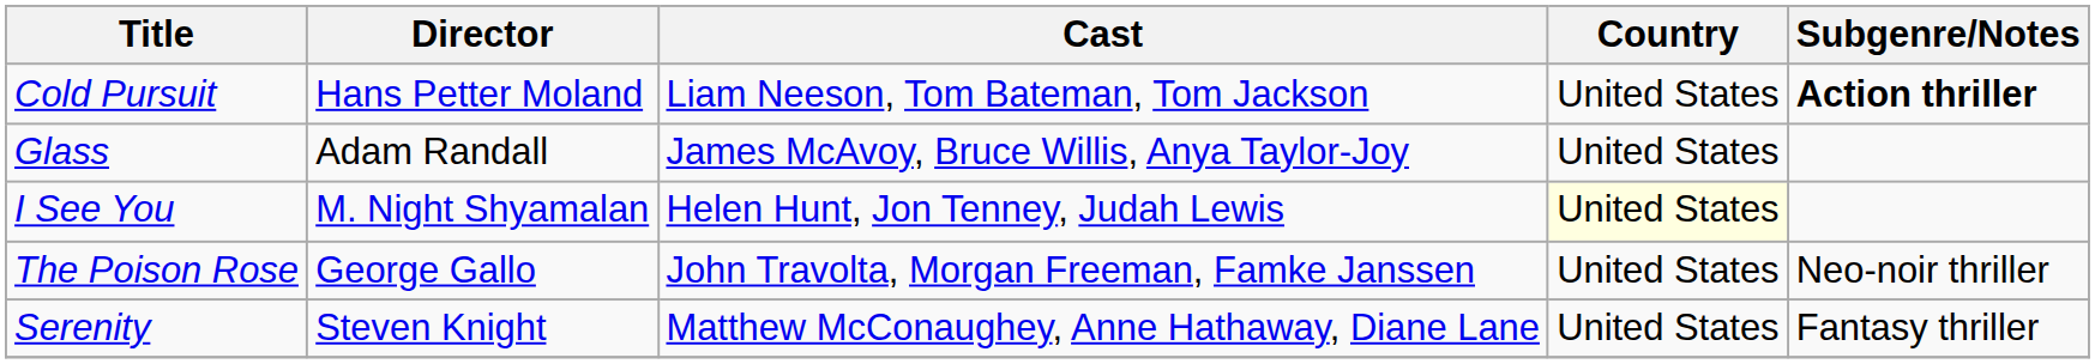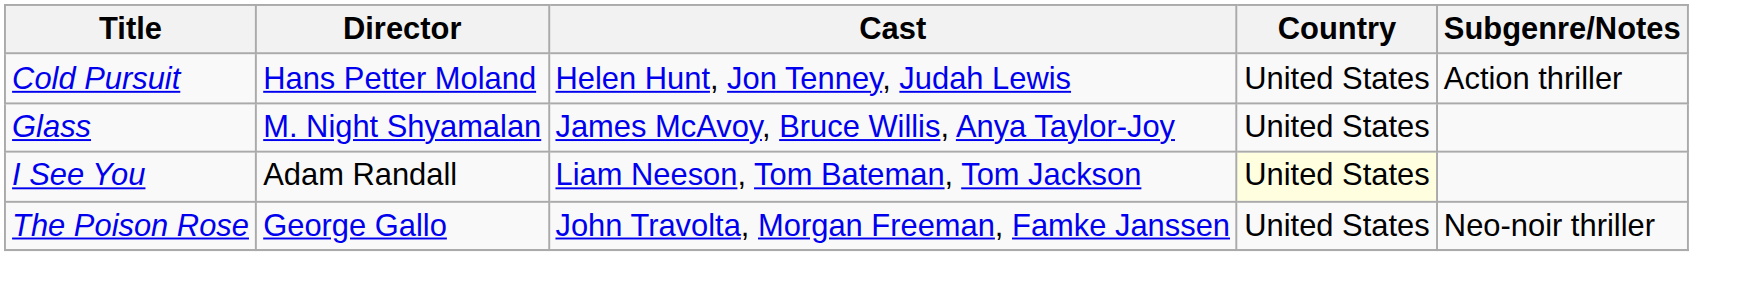 <table class="wikitable sortable">
 <tr>
 <th>Title</th>
 <th>Director</th>
 <th>Cast</th>
 <th>Country</th>
 <th>Subgenre/Notes</th>
 </tr>
 <tr>
 <td><em><a href='#'>Cold Pursuit</a></em></td>
 <td><a href='#'>Hans Petter Moland</a></td>
-<td><a href='#'>Liam Neeson</a>, <a href='#'>Tom Bateman</a>, <a href='#'>Tom Jackson</a></td>
+<td><a href='#'>Helen Hunt</a>, <a href='#'>Jon Tenney</a>, <a href='#'>Judah Lewis</a></td>
 <td>United States<br></td>
-<td><strong>Action thriller</strong></td>
+<td>Action thriller</td>
 </tr>
 <tr>
 <td><em><a href='#'>Glass</a></em></td>
-<td>Adam Randall</td>
+<td><a href='#'>M. Night Shyamalan</a></td>
 <td><a href='#'>James McAvoy</a>, <a href='#'>Bruce Willis</a>, <a href='#'>Anya Taylor-Joy</a></td>
 <td>United States</td>
 <td></td>
 </tr>
 <tr>
 <td><em><a href='#'>I See You</a></em></td>
-<td><a href='#'>M. Night Shyamalan</a></td>
-<td><a href='#'>Helen Hunt</a>, <a href='#'>Jon Tenney</a>, <a href='#'>Judah Lewis</a></td>
+<td>Adam Randall</td>
+<td><a href='#'>Liam Neeson</a>, <a href='#'>Tom Bateman</a>, <a href='#'>Tom Jackson</a></td>
 <td style="background: lightyellow;">United States</td>
 <td></td>
 </tr>
 <tr>
 <td><em><a href='#'>The Poison Rose</a></em></td>
 <td><a href='#'>George Gallo</a></td>
 <td><a href='#'>John Travolta</a>, <a href='#'>Morgan Freeman</a>, <a href='#'>Famke Janssen</a></td>
 <td>United States</td>
 <td>Neo-noir thriller</td>
 </tr>
 <tr>
-<td><em><a href='#'>Serenity</a></em></td>
-<td><a href='#'>Steven Knight</a></td>
-<td><a href='#'>Matthew McConaughey</a>, <a href='#'>Anne Hathaway</a>, <a href='#'>Diane Lane</a></td>
-<td>United States</td>
-<td>Fantasy thriller</td>
-</tr>
-<tr>
 </tr>
 </table>
